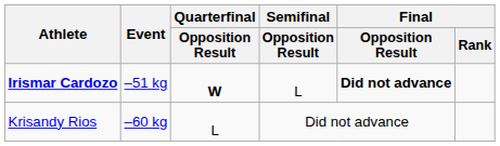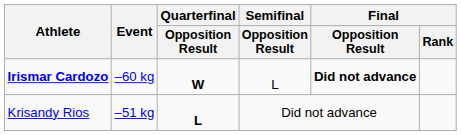 <table class=wikitable style=font-size:90%;text-align:center>
 <tr>
 <th rowspan=2>Athlete</th>
 <th rowspan=2>Event</th>
 <th>Quarterfinal</th>
 <th>Semifinal</th>
 <th colspan=2>Final</th>
 </tr>
 <tr style=font-size:95%>
 <th>Opposition<br>Result</th>
 <th>Opposition<br>Result</th>
 <th>Opposition<br>Result</th>
 <th>Rank</th>
 </tr>
 <tr>
 <td align=left><strong><a href='#'>Irismar Cardozo</a></strong></td>
-<td align=left><a href='#'>–51 kg</a></td>
+<td align=left><a href='#'>–60 kg</a></td>
 <td><br><strong>W</strong></td>
 <td><br>L</td>
 <td><strong>Did not advance</strong></td>
 <td></td>
 </tr>
 <tr>
 <td align=left><a href='#'>Krisandy Rios</a></td>
-<td align=left><a href='#'>–60 kg</a></td>
-<td><br>L</td>
+<td align=left><a href='#'>–51 kg</a></td>
+<td><strong><br>L</strong></td>
 <td colspan=2>Did not advance</td>
 <td></td>
 </tr>
 </table>
